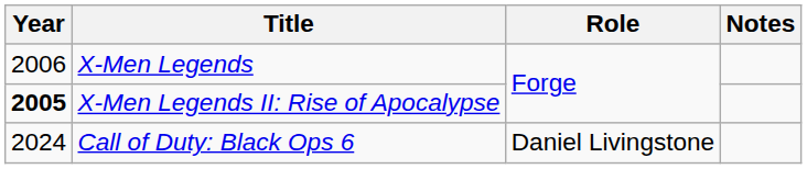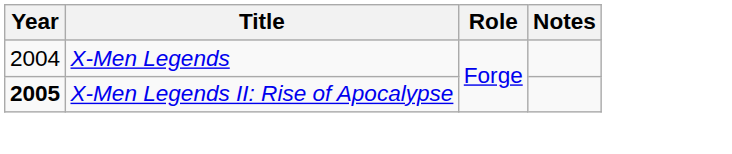 <table class="wikitable sortable">
 <tr>
 <th>Year</th>
 <th>Title</th>
 <th>Role</th>
 <th>Notes</th>
 </tr>
 <tr>
-<td>2006</td>
+<td>2004</td>
 <td><em><a href='#'>X-Men Legends</a></em></td>
 <td rowspan="2"><a href='#'>Forge</a></td>
 <td></td>
 </tr>
 <tr>
 <td><strong>2005</strong></td>
 <td><em><a href='#'>X-Men Legends II: Rise of Apocalypse</a></em></td>
 <td></td>
 </tr>
-<tr>
-<td>2024</td>
-<td><em><a href='#'>Call of Duty: Black Ops 6</a></em></td>
-<td>Daniel Livingstone</td>
-<td></td>
-</tr>
 </table>
